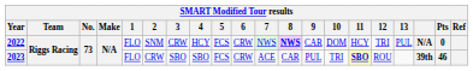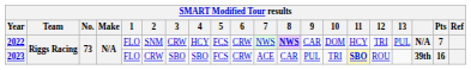 <table class="wikitable" style="text-align:center; font-size:75%">
 <tr>
 <th colspan=38><a href='#'>SMART Modified Tour</a> results</th>
 </tr>
 <tr>
 <th>Year</th>
 <th>Team</th>
 <th>No.</th>
 <th>Make</th>
 <th>1</th>
 <th>2</th>
 <th>3</th>
 <th>4</th>
 <th>5</th>
 <th>6</th>
 <th>7</th>
 <th>8</th>
 <th>9</th>
 <th>10</th>
 <th>11</th>
 <th>12</th>
 <th>13</th>
 <th></th>
 <th>Pts</th>
 <th>Ref</th>
 </tr>
 <tr>
 <th><a href='#'>2022</a></th>
 <th rowspan=2>Riggs Racing</th>
 <th rowspan=2>73</th>
 <th rowspan=2>N/A</th>
 <td><a href='#'>FLO</a></td>
 <td><a href='#'>SNM</a></td>
 <td><a href='#'>CRW</a></td>
 <td><a href='#'>HCY</a></td>
 <td><a href='#'>FCS</a></td>
 <td><a href='#'>CRW</a></td>
 <td style="background:#DFFFDF;"><a href='#'>NWS</a><br></td>
 <td style="background:#EFCFFF;"><strong><a href='#'>NWS</a><br></strong></td>
 <td><a href='#'>CAR</a></td>
 <td><a href='#'>DOM</a></td>
 <td><a href='#'>HCY</a></td>
 <td><a href='#'>TRI</a></td>
 <td><a href='#'>PUL</a></td>
 <th>N/A</th>
-<th>0</th>
+<th>7</th>
 <th></th>
 </tr>
 <tr>
 <th><a href='#'>2023</a></th>
 <td><a href='#'>FLO</a></td>
 <td><a href='#'>CRW</a></td>
 <td><a href='#'>SBO</a></td>
 <td><a href='#'>SBO</a></td>
 <td><a href='#'>FCS</a></td>
 <td><a href='#'>CRW</a></td>
 <td><a href='#'>ACE</a></td>
 <td><a href='#'>CAR</a></td>
 <td><a href='#'>PUL</a></td>
 <td><a href='#'>TRI</a></td>
 <td style="background:#FFFFBF;"><strong><a href='#'>SBO</a></strong><br></td>
 <td><a href='#'>ROU</a></td>
 <td></td>
 <th>39th</th>
-<th>46</th>
+<th>16</th>
 <th></th>
 </tr>
 </table>
